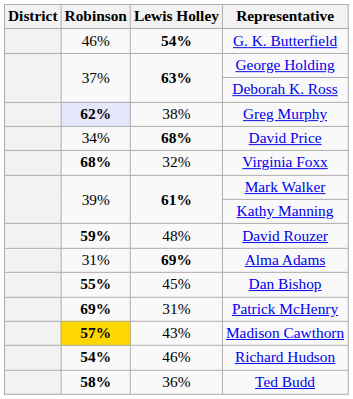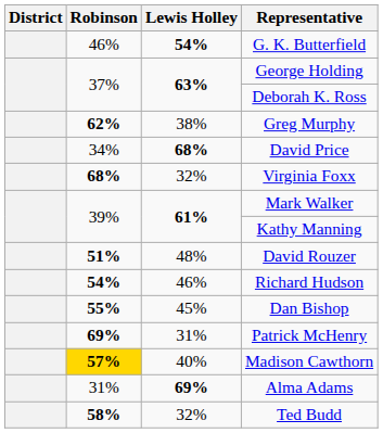 <table class=wikitable>
 <tr>
 <th>District</th>
 <th>Robinson</th>
 <th>Lewis Holley</th>
 <th>Representative</th>
 </tr>
 <tr align=center>
 <th></th>
 <td>46%</td>
 <td><strong>54%</strong></td>
 <td><a href='#'>G. K. Butterfield</a></td>
 </tr>
 <tr align=center>
 <th rowspan=2 ></th>
 <td rowspan=2>37%</td>
 <td rowspan=2><strong>63%</strong></td>
 <td><a href='#'>George Holding</a></td>
 </tr>
 <tr align=center>
 <td><a href='#'>Deborah K. Ross</a></td>
 </tr>
 <tr align=center>
 <th></th>
-<td style="background: lavender;"><strong>62%</strong></td>
+<td><strong>62%</strong></td>
 <td>38%</td>
 <td><a href='#'>Greg Murphy</a></td>
 </tr>
 <tr align=center>
 <th></th>
 <td>34%</td>
 <td><strong>68%</strong></td>
 <td><a href='#'>David Price</a></td>
 </tr>
 <tr align=center>
 <th></th>
 <td><strong>68%</strong></td>
 <td>32%</td>
 <td><a href='#'>Virginia Foxx</a></td>
 </tr>
 <tr align=center>
 <th rowspan=2 ></th>
 <td rowspan=2>39%</td>
 <td rowspan=2><strong>61%</strong></td>
 <td><a href='#'>Mark Walker</a></td>
 </tr>
 <tr align=center>
 <td><a href='#'>Kathy Manning</a></td>
 </tr>
 <tr align=center>
 <th></th>
-<td><strong>59%</strong></td>
+<td><strong>51%</strong></td>
 <td>48%</td>
 <td><a href='#'>David Rouzer</a></td>
 </tr>
 <tr align=center>
 <th></th>
-<td>31%</td>
-<td><strong>69%</strong></td>
-<td><a href='#'>Alma Adams</a></td>
+<td><strong>54%</strong></td>
+<td>46%</td>
+<td><a href='#'>Richard Hudson</a></td>
 </tr>
 <tr align=center>
 <th></th>
 <td><strong>55%</strong></td>
 <td>45%</td>
 <td><a href='#'>Dan Bishop</a></td>
 </tr>
 <tr align=center>
 <th></th>
 <td><strong>69%</strong></td>
 <td>31%</td>
 <td><a href='#'>Patrick McHenry</a></td>
 </tr>
 <tr align=center>
 <th></th>
 <td style="background: gold;"><strong>57%</strong></td>
-<td>43%</td>
+<td>40%</td>
 <td><a href='#'>Madison Cawthorn</a></td>
 </tr>
 <tr align=center>
 <th></th>
-<td><strong>54%</strong></td>
-<td>46%</td>
-<td><a href='#'>Richard Hudson</a></td>
+<td>31%</td>
+<td><strong>69%</strong></td>
+<td><a href='#'>Alma Adams</a></td>
 </tr>
 <tr align=center>
 <th></th>
 <td><strong>58%</strong></td>
-<td>36%</td>
+<td>32%</td>
 <td><a href='#'>Ted Budd</a></td>
 </tr>
 </table>
